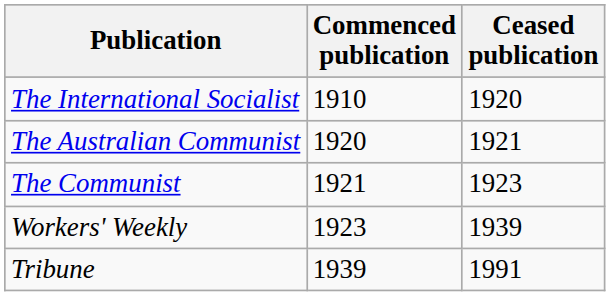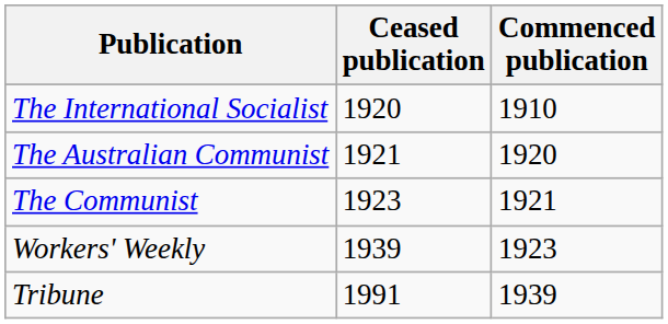 <table class="wikitable sortable">
 <tr>
 <th>Publication</th>
+<th>Ceased <br>publication</th>
 <th>Commenced <br>publication</th>
-<th>Ceased <br>publication</th>
 </tr>
 <tr>
 <td><em><a href='#'>The International Socialist</a></em></td>
+<td>1920</td>
 <td>1910</td>
+</tr>
+<tr>
+<td><em><a href='#'>The Australian Communist</a></em></td>
+<td>1921</td>
 <td>1920</td>
 </tr>
 <tr>
-<td><em><a href='#'>The Australian Communist</a></em></td>
-<td>1920</td>
+<td><em><a href='#'>The Communist</a></em></td>
+<td>1923</td>
 <td>1921</td>
 </tr>
 <tr>
-<td><em><a href='#'>The Communist</a></em></td>
-<td>1921</td>
+<td><em>Workers' Weekly</em></td>
+<td>1939</td>
 <td>1923</td>
 </tr>
 <tr>
-<td><em>Workers' Weekly</em></td>
-<td>1923</td>
+<td><em>Tribune</em></td>
+<td>1991</td>
 <td>1939</td>
 </tr>
-<tr>
-<td><em>Tribune</em></td>
-<td>1939</td>
-<td>1991</td>
-</tr>
 </table>
